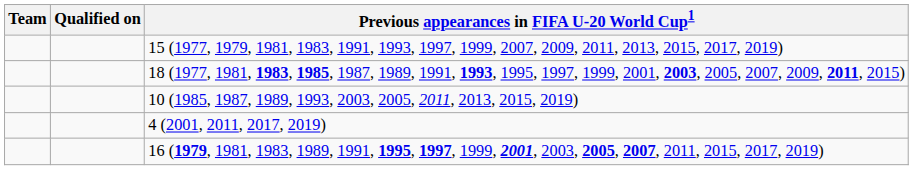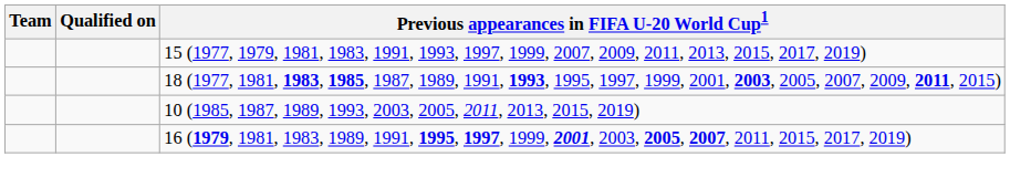 <table class="wikitable sortable">
 <tr>
 <th>Team</th>
 <th>Qualified on</th>
 <th data-sort-type="number">Previous <a href='#'>appearances</a> in <a href='#'>FIFA U-20 World Cup</a><sup><strong><a href='#'>1</a></strong></sup></th>
 </tr>
 <tr>
 <td></td>
 <td></td>
 <td>15 (<a href='#'>1977</a>, <a href='#'>1979</a>, <a href='#'>1981</a>, <a href='#'>1983</a>, <a href='#'>1991</a>, <a href='#'>1993</a>, <a href='#'>1997</a>, <a href='#'>1999</a>, <a href='#'>2007</a>, <a href='#'>2009</a>, <a href='#'>2011</a>, <a href='#'>2013</a>, <a href='#'>2015</a>, <a href='#'>2017</a>, <a href='#'>2019</a>)</td>
 </tr>
 <tr>
 <td></td>
 <td></td>
 <td>18 (<a href='#'>1977</a>, <a href='#'>1981</a>, <strong><a href='#'>1983</a></strong>, <strong><a href='#'>1985</a></strong>, <a href='#'>1987</a>, <a href='#'>1989</a>, <a href='#'>1991</a>, <strong><a href='#'>1993</a></strong>, <a href='#'>1995</a>, <a href='#'>1997</a>, <a href='#'>1999</a>, <a href='#'>2001</a>, <strong><a href='#'>2003</a></strong>, <a href='#'>2005</a>, <a href='#'>2007</a>, <a href='#'>2009</a>, <strong><a href='#'>2011</a></strong>, <a href='#'>2015</a>)</td>
 </tr>
 <tr>
 <td></td>
 <td></td>
 <td>10 (<a href='#'>1985</a>, <a href='#'>1987</a>, <a href='#'>1989</a>, <a href='#'>1993</a>, <a href='#'>2003</a>, <a href='#'>2005</a>, <a href='#'><em>2011</em></a>, <a href='#'>2013</a>, <a href='#'>2015</a>, <a href='#'>2019</a>)</td>
 </tr>
 <tr>
 <td></td>
 <td></td>
-<td>4 (<a href='#'>2001</a>, <a href='#'>2011</a>, <a href='#'>2017</a>, <a href='#'>2019</a>)</td>
-</tr>
-<tr>
-<td></td>
-<td></td>
 <td>16 (<strong><a href='#'>1979</a></strong>, <a href='#'>1981</a>, <a href='#'>1983</a>, <a href='#'>1989</a>, <a href='#'>1991</a>, <strong><a href='#'>1995</a></strong>, <strong><a href='#'>1997</a></strong>, <a href='#'>1999</a>, <strong><em><a href='#'>2001</a></em></strong>, <a href='#'>2003</a>, <strong><a href='#'>2005</a></strong>, <strong><a href='#'>2007</a></strong>, <a href='#'>2011</a>, <a href='#'>2015</a>, <a href='#'>2017</a>, <a href='#'>2019</a>)</td>
 </tr>
 </table>
